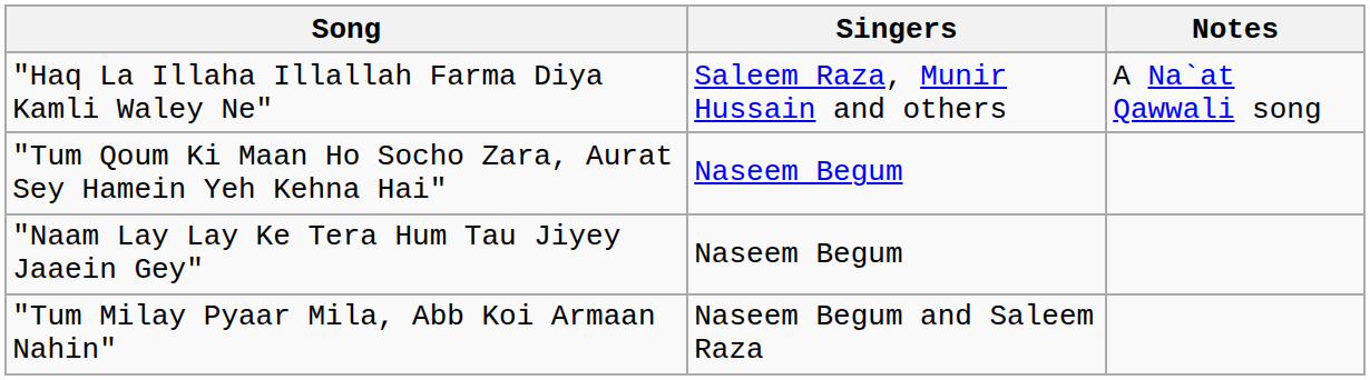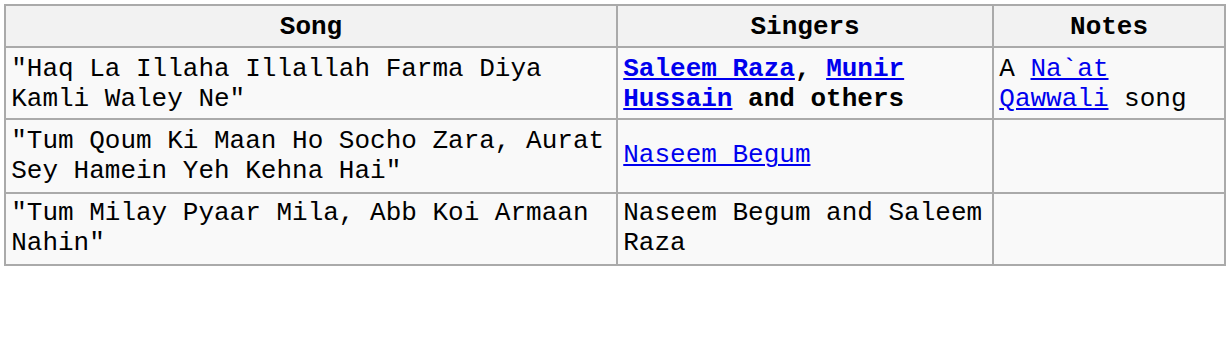 <table class="wikitable">
 <tr>
 <th>Song</th>
 <th>Singers</th>
 <th>Notes</th>
 </tr>
 <tr>
 <td>"Haq La Illaha Illallah Farma Diya Kamli Waley Ne"</td>
-<td><a href='#'>Saleem Raza</a>, <a href='#'>Munir Hussain</a> and others</td>
+<td><strong><a href='#'>Saleem Raza</a>, <a href='#'>Munir Hussain</a> and others</strong></td>
 <td>A <a href='#'>Na`at</a> <a href='#'>Qawwali</a> song</td>
 </tr>
 <tr>
 <td>"Tum Qoum Ki Maan Ho Socho Zara, Aurat Sey Hamein Yeh Kehna Hai"</td>
 <td><a href='#'>Naseem Begum</a></td>
-<td></td>
-</tr>
-<tr>
-<td>"Naam Lay Lay Ke Tera Hum Tau Jiyey Jaaein Gey"</td>
-<td>Naseem Begum</td>
 <td></td>
 </tr>
 <tr>
 <td>"Tum Milay Pyaar Mila, Abb Koi Armaan Nahin"</td>
 <td>Naseem Begum and Saleem Raza</td>
 <td></td>
 </tr>
 <tr>
 </tr>
 </table>
